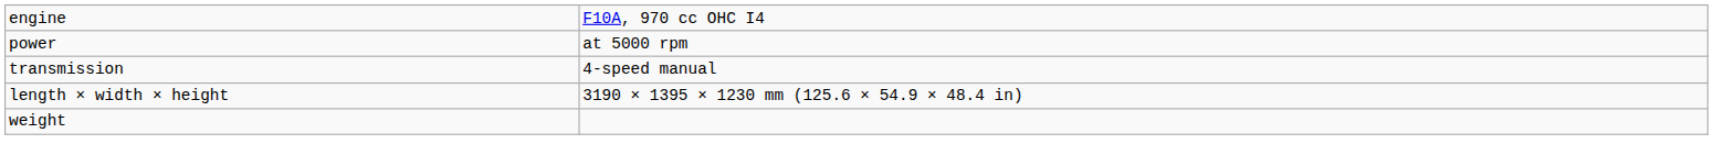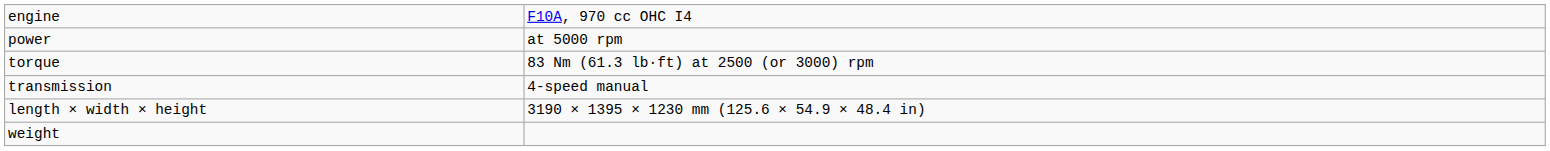 <table class="wikitable" style="width:70%;">
 <tr>
 <td>engine</td>
 <td><a href='#'>F10A</a>, 970 cc OHC I4</td>
 </tr>
 <tr>
 <td>power</td>
 <td> at 5000 rpm</td>
+</tr>
+<tr>
+<td>torque</td>
+<td>83 Nm (61.3 lb·ft) at 2500 (or 3000) rpm</td>
 </tr>
 <tr>
 <td>transmission</td>
 <td>4-speed manual</td>
 </tr>
 <tr>
 <td>length × width × height</td>
 <td>3190 × 1395 × 1230 mm (125.6 × 54.9 × 48.4 in)</td>
 </tr>
 <tr>
 <td>weight</td>
 <td></td>
 </tr>
 </table>
